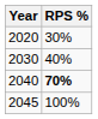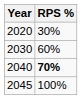 <table class="wikitable">
 <tr>
 <th>Year</th>
 <th>RPS %</th>
 </tr>
 <tr>
 <td>2020</td>
 <td>30%</td>
 </tr>
 <tr>
 <td>2030</td>
-<td>40%</td>
+<td>60%</td>
 </tr>
 <tr>
 <td>2040</td>
 <td><strong>70%</strong></td>
 </tr>
 <tr>
 <td>2045</td>
 <td>100%</td>
 </tr>
 </table>
